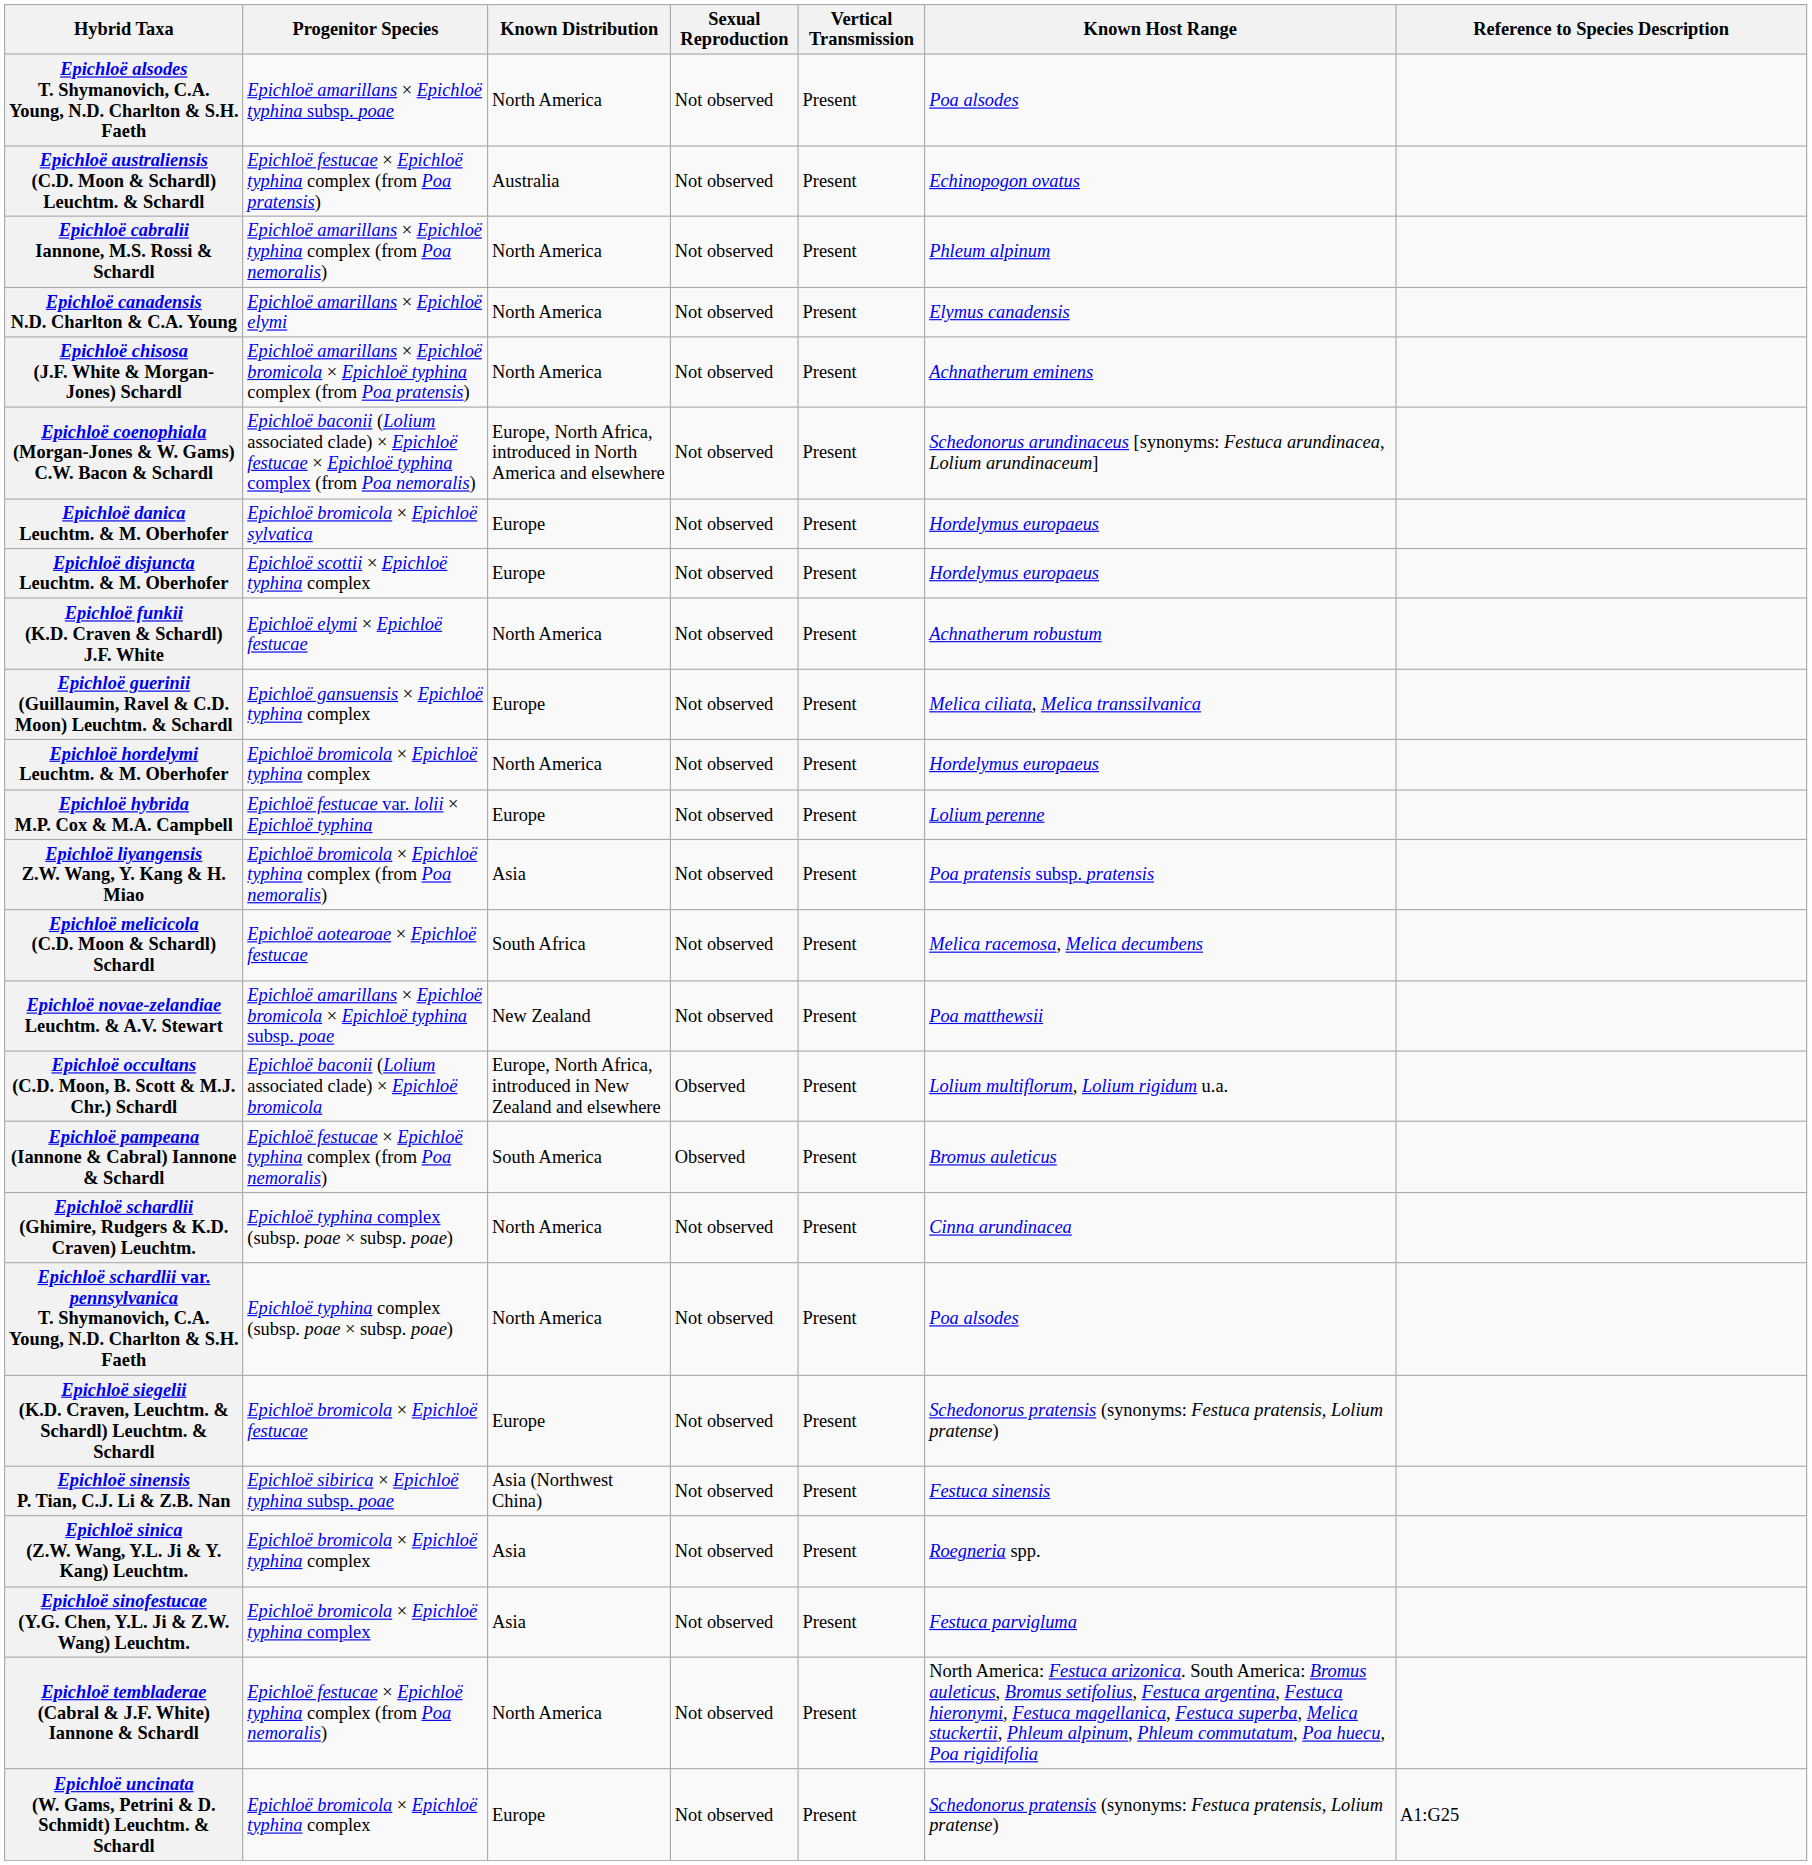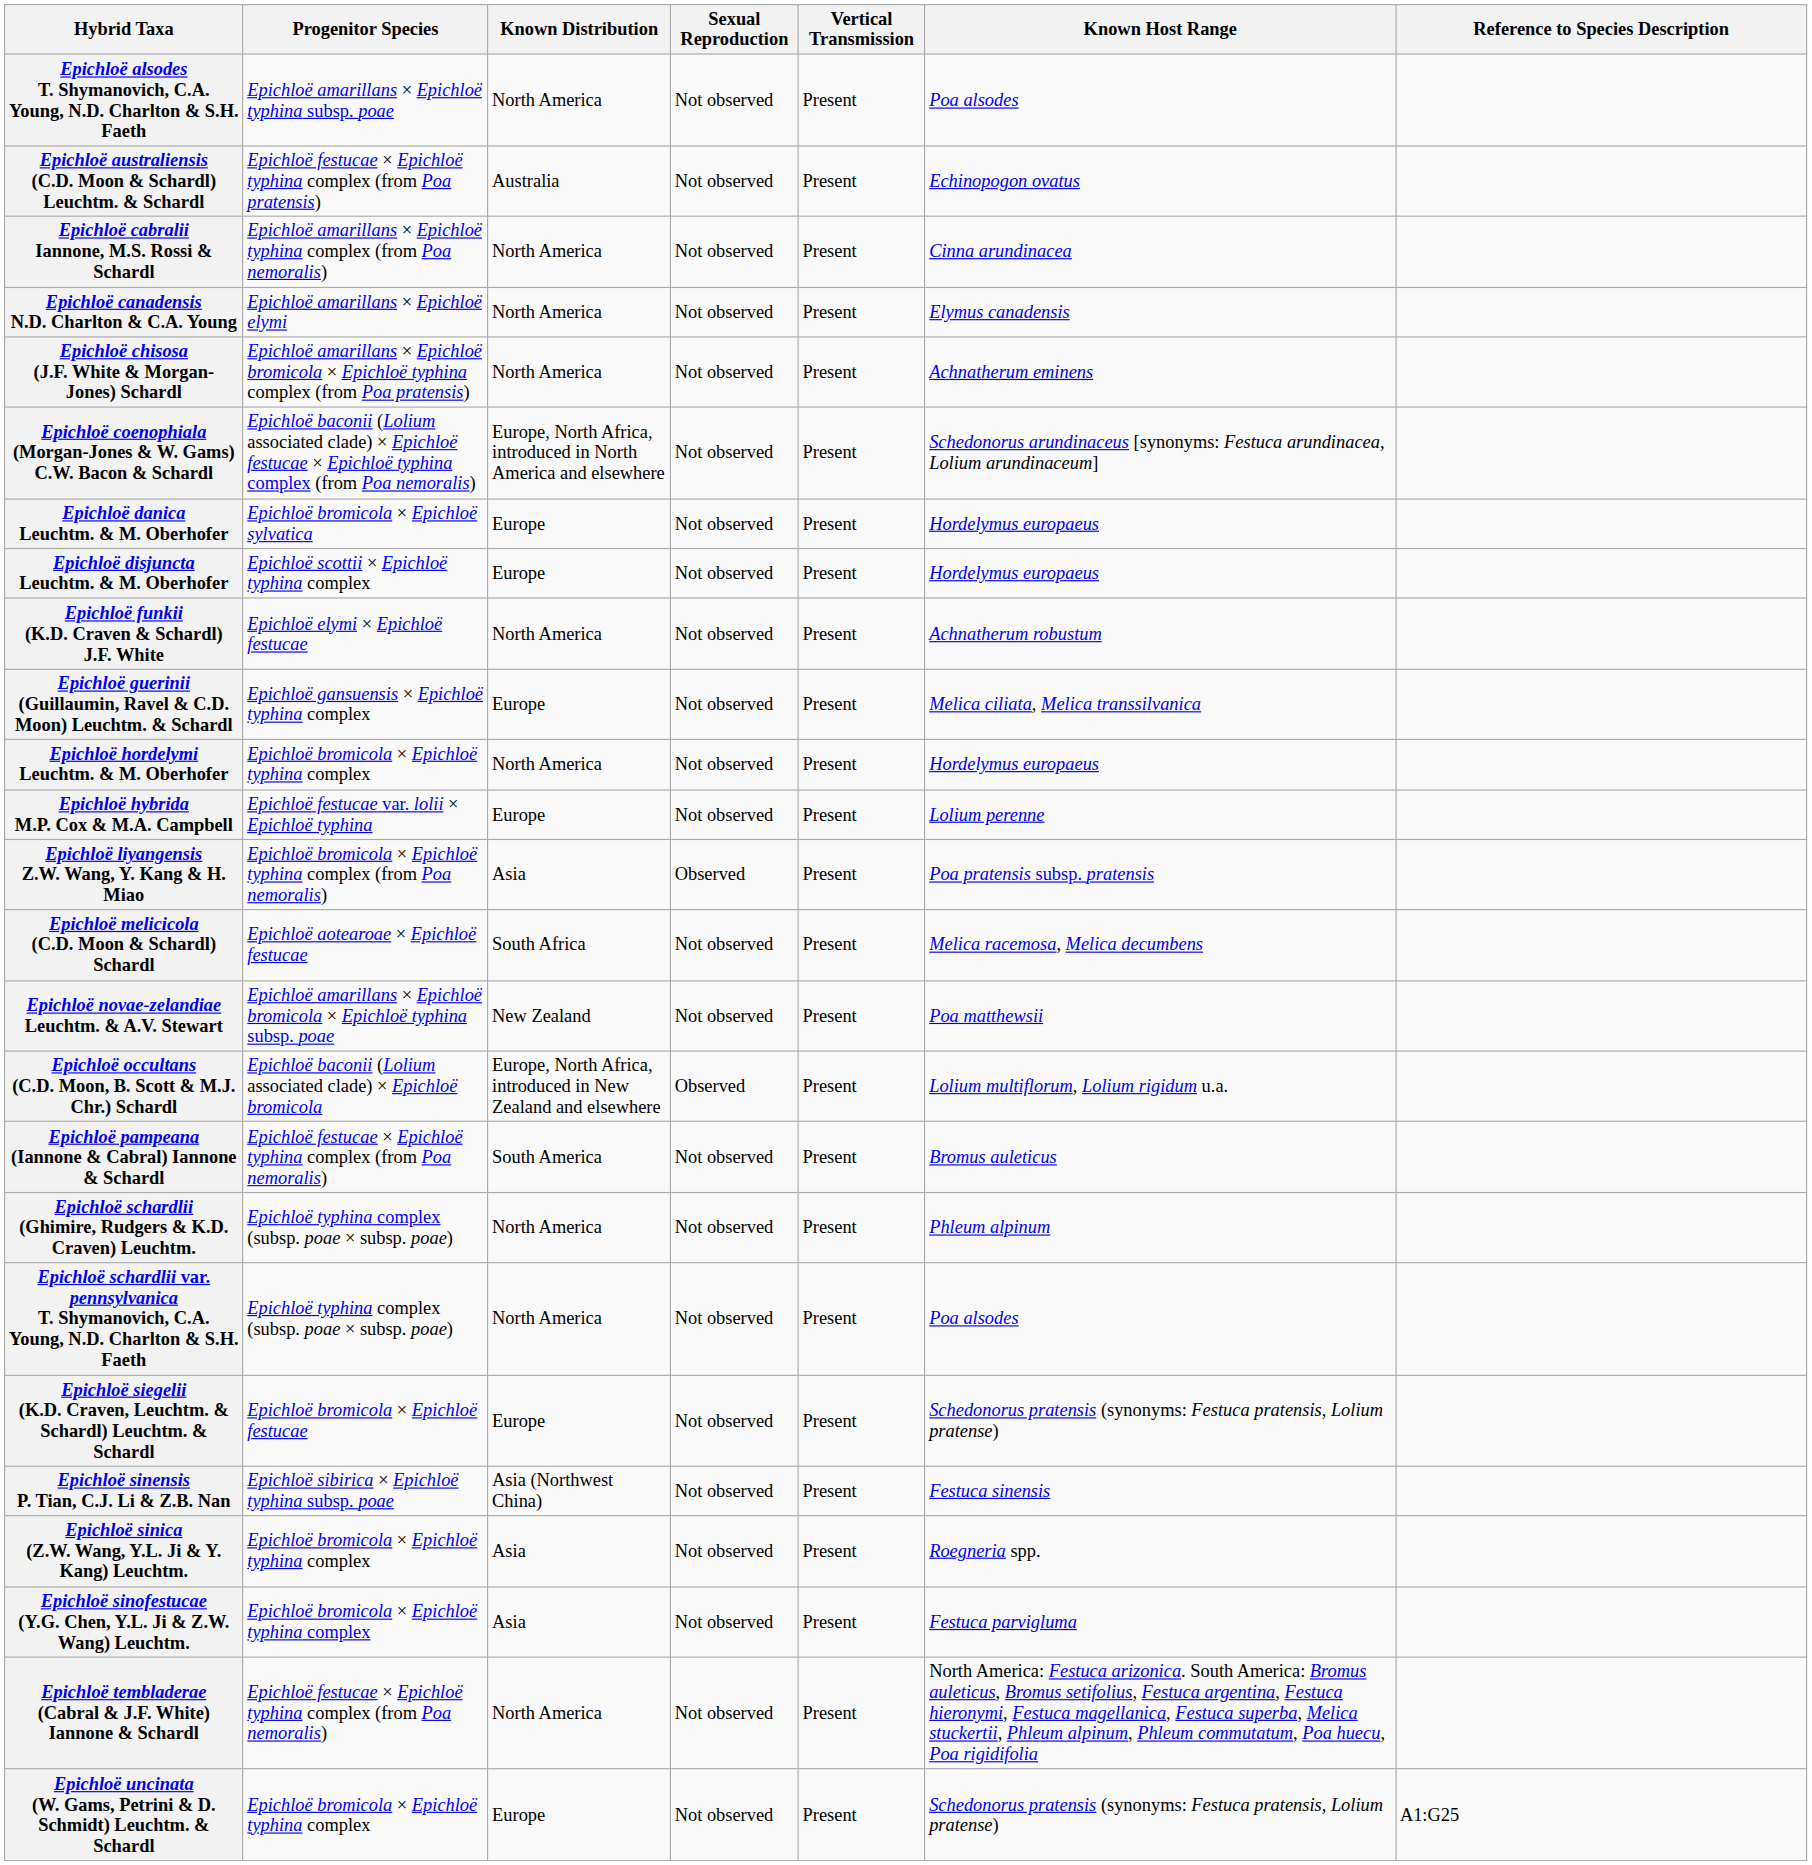 <table class="wikitable collapsible sortable">
 <tr>
 <th scope="col" style="width: 200px;">Hybrid Taxa</th>
 <th>Progenitor Species</th>
 <th>Known Distribution</th>
 <th>Sexual Reproduction</th>
 <th>Vertical Transmission</th>
 <th>Known Host Range</th>
 <th scope="col" style="width: 350px;">Reference to Species Description</th>
 </tr>
 <tr>
 <th><strong><em><a href='#'>Epichloë alsodes</a></em></strong><br>T. Shymanovich, C.A. Young, N.D. Charlton & S.H. Faeth</th>
 <td><em><a href='#'>Epichloë amarillans</a></em> × <a href='#'><em>Epichloë typhina</em> subsp. <em>poae</em></a></td>
 <td>North America</td>
 <td>Not observed</td>
 <td>Present</td>
 <td><em><a href='#'>Poa alsodes</a></em></td>
 <td></td>
 </tr>
 <tr>
 <th><strong><em><a href='#'>Epichloë australiensis</a></em></strong><br>(C.D. Moon & Schardl) Leuchtm. & Schardl</th>
 <td><em><a href='#'>Epichloë festucae</a></em> × <em><a href='#'>Epichloë typhina</a></em> complex (from <em><a href='#'>Poa pratensis</a></em>)</td>
 <td>Australia</td>
 <td>Not observed</td>
 <td>Present</td>
 <td><em><a href='#'>Echinopogon ovatus</a></em></td>
 <td></td>
 </tr>
 <tr>
 <th><strong><em><a href='#'>Epichloë cabralii</a></em></strong><br>Iannone, M.S. Rossi & Schardl</th>
 <td><em><a href='#'>Epichloë amarillans</a></em> × <em><a href='#'>Epichloë typhina</a></em> complex (from <em><a href='#'>Poa nemoralis</a></em>)</td>
 <td>North America</td>
 <td>Not observed</td>
 <td>Present</td>
-<td><em><a href='#'>Phleum alpinum</a></em></td>
+<td><em><a href='#'>Cinna arundinacea</a></em></td>
 <td></td>
 </tr>
 <tr>
 <th><strong><em><a href='#'>Epichloë canadensis</a></em></strong><br>N.D. Charlton & C.A. Young</th>
 <td><em><a href='#'>Epichloë amarillans</a></em> × <em><a href='#'>Epichloë elymi</a></em></td>
 <td>North America</td>
 <td>Not observed</td>
 <td>Present</td>
 <td><em><a href='#'>Elymus canadensis</a></em></td>
 <td></td>
 </tr>
 <tr>
 <th><strong><em><a href='#'>Epichloë chisosa</a></em></strong><br>(J.F. White & Morgan-Jones) Schardl</th>
 <td><em><a href='#'>Epichloë amarillans</a></em> × <em><a href='#'>Epichloë bromicola</a></em> × <em><a href='#'>Epichloë typhina</a></em> complex (from <em><a href='#'>Poa pratensis</a></em>)</td>
 <td>North America</td>
 <td>Not observed</td>
 <td>Present</td>
 <td><em><a href='#'>Achnatherum eminens</a></em></td>
 <td></td>
 </tr>
 <tr>
 <th><strong><em><a href='#'>Epichloë coenophiala</a></em></strong><br>(Morgan-Jones & W. Gams) C.W. Bacon & Schardl</th>
 <td><em><a href='#'>Epichloë baconii</a></em> (<em><a href='#'>Lolium</a></em> associated clade) × <em><a href='#'>Epichloë festucae</a></em> × <a href='#'><em>Epichloë typhina</em> complex</a> (from <em><a href='#'>Poa nemoralis</a></em>)</td>
 <td>Europe, North Africa, introduced in North America and elsewhere</td>
 <td>Not observed</td>
 <td>Present</td>
 <td><a href='#'><em>Schedonorus arundinaceus</em></a> [synonyms: <em>Festuca arundinacea</em>, <em>Lolium arundinaceum</em>]</td>
 <td></td>
 </tr>
 <tr>
 <th><strong><em><a href='#'>Epichloë danica</a></em></strong><br>Leuchtm. & M. Oberhofer</th>
 <td><em><a href='#'>Epichloë bromicola</a></em> × <em><a href='#'>Epichloë sylvatica</a></em></td>
 <td>Europe</td>
 <td>Not observed</td>
 <td>Present</td>
 <td><em><a href='#'>Hordelymus europaeus</a></em></td>
 <td></td>
 </tr>
 <tr>
 <th><strong><em><a href='#'>Epichloë disjuncta</a></em></strong><br>Leuchtm. & M. Oberhofer</th>
 <td><em><a href='#'>Epichloë scottii</a></em> × <em><a href='#'>Epichloë typhina</a></em> complex</td>
 <td>Europe</td>
 <td>Not observed</td>
 <td>Present</td>
 <td><em><a href='#'>Hordelymus europaeus</a></em></td>
 <td></td>
 </tr>
 <tr>
 <th><strong><em><a href='#'>Epichloë funkii</a></em></strong><br>(K.D. Craven & Schardl) J.F. White</th>
 <td><em><a href='#'>Epichloë elymi</a></em> × <em><a href='#'>Epichloë festucae</a></em></td>
 <td>North America</td>
 <td>Not observed</td>
 <td>Present</td>
 <td><em><a href='#'>Achnatherum robustum</a></em></td>
 <td></td>
 </tr>
 <tr>
 <th><strong><em><a href='#'>Epichloë guerinii</a></em></strong><br>(Guillaumin, Ravel & C.D. Moon) Leuchtm. & Schardl</th>
 <td><em><a href='#'>Epichloë gansuensis</a></em> × <em><a href='#'>Epichloë typhina</a></em> complex</td>
 <td>Europe</td>
 <td>Not observed</td>
 <td>Present</td>
 <td><em><a href='#'>Melica ciliata</a></em>, <em><a href='#'>Melica transsilvanica</a></em></td>
 <td></td>
 </tr>
 <tr>
 <th><strong><em><a href='#'>Epichloë hordelymi</a></em></strong><br>Leuchtm. & M. Oberhofer</th>
 <td><em><a href='#'>Epichloë bromicola</a></em> × <em><a href='#'>Epichloë typhina</a></em> complex</td>
 <td>North America</td>
 <td>Not observed</td>
 <td>Present</td>
 <td><em><a href='#'>Hordelymus europaeus</a></em></td>
 <td></td>
 </tr>
 <tr>
 <th><strong><em><a href='#'>Epichloë hybrida</a></em></strong><br>M.P. Cox & M.A. Campbell</th>
 <td><a href='#'><em>Epichloë festucae</em> var. <em>lolii</em></a> × <em><a href='#'>Epichloë typhina</a></em></td>
 <td>Europe</td>
 <td>Not observed</td>
 <td>Present</td>
 <td><em><a href='#'>Lolium perenne</a></em></td>
 <td></td>
 </tr>
 <tr>
 <th><strong><em><a href='#'>Epichloë liyangensis</a></em></strong><br>Z.W. Wang, Y. Kang & H. Miao</th>
 <td><em><a href='#'>Epichloë bromicola</a></em> × <em><a href='#'>Epichloë typhina</a></em> complex (from <em><a href='#'>Poa nemoralis</a></em>)</td>
 <td>Asia</td>
-<td>Not observed</td>
+<td>Observed</td>
 <td>Present</td>
 <td><a href='#'><em>Poa pratensis</em> subsp. <em>pratensis</em></a></td>
 <td></td>
 </tr>
 <tr>
 <th><strong><em><a href='#'>Epichloë melicicola</a></em></strong><br>(C.D. Moon & Schardl) Schardl</th>
 <td><em><a href='#'>Epichloë aotearoae</a></em> × <em><a href='#'>Epichloë festucae</a></em></td>
 <td>South Africa</td>
 <td>Not observed</td>
 <td>Present</td>
 <td><em><a href='#'>Melica racemosa</a></em>, <em><a href='#'>Melica decumbens</a></em></td>
 <td></td>
 </tr>
 <tr>
 <th><strong><em><a href='#'>Epichloë novae-zelandiae</a></em></strong><br>Leuchtm. & A.V. Stewart</th>
 <td><em><a href='#'>Epichloë amarillans</a></em> × <em><a href='#'>Epichloë bromicola</a></em> × <a href='#'><em>Epichloë typhina</em> subsp. <em>poae</em></a></td>
 <td>New Zealand</td>
 <td>Not observed</td>
 <td>Present</td>
 <td><em><a href='#'>Poa matthewsii</a></em></td>
 <td></td>
 </tr>
 <tr>
 <th><strong><em><a href='#'>Epichloë occultans</a></em></strong><br>(C.D. Moon, B. Scott & M.J. Chr.) Schardl</th>
 <td><em><a href='#'>Epichloë baconii</a></em> (<em><a href='#'>Lolium</a></em> associated clade) × <em><a href='#'>Epichloë bromicola</a></em></td>
 <td>Europe, North Africa, introduced in New Zealand and elsewhere</td>
 <td>Observed</td>
 <td>Present</td>
 <td><a href='#'><em>Lolium multiflorum</em></a>, <em><a href='#'>Lolium rigidum</a></em> u.a.</td>
 <td></td>
 </tr>
 <tr>
 <th><strong><em><a href='#'>Epichloë pampeana</a></em></strong><br>(Iannone & Cabral) Iannone & Schardl</th>
 <td><em><a href='#'>Epichloë festucae</a></em> × <em><a href='#'>Epichloë typhina</a></em> complex (from <em><a href='#'>Poa nemoralis</a></em>)</td>
 <td>South America</td>
-<td>Observed</td>
+<td>Not observed</td>
 <td>Present</td>
 <td><em><a href='#'>Bromus auleticus</a></em></td>
 <td></td>
 </tr>
 <tr>
 <th><strong><em><a href='#'>Epichloë schardlii</a></em></strong><br>(Ghimire, Rudgers & K.D. Craven) Leuchtm.</th>
 <td><a href='#'><em>Epichloë typhina</em> complex</a> (subsp. <em>poae</em> × subsp. <em>poae</em>)</td>
 <td>North America</td>
 <td>Not observed</td>
 <td>Present</td>
-<td><em><a href='#'>Cinna arundinacea</a></em></td>
+<td><em><a href='#'>Phleum alpinum</a></em></td>
 <td></td>
 </tr>
 <tr>
 <th><a href='#'><strong><em>Epichloë schardlii</em></strong> <strong>var.</strong> <strong><em>pennsylvanica</em></strong></a><br>T. Shymanovich, C.A. Young, N.D. Charlton & S.H. Faeth</th>
 <td><em><a href='#'>Epichloë typhina</a></em> complex (subsp. <em>poae</em> × subsp. <em>poae</em>)</td>
 <td>North America</td>
 <td>Not observed</td>
 <td>Present</td>
 <td><em><a href='#'>Poa alsodes</a></em></td>
 <td></td>
 </tr>
 <tr>
 <th><strong><em><a href='#'>Epichloë siegelii</a></em></strong><br>(K.D. Craven, Leuchtm. & Schardl) Leuchtm. & Schardl</th>
 <td><em><a href='#'>Epichloë bromicola</a></em> × <em><a href='#'>Epichloë festucae</a></em></td>
 <td>Europe</td>
 <td>Not observed</td>
 <td>Present</td>
 <td><a href='#'><em>Schedonorus pratensis</em></a> (synonyms: <em>Festuca pratensis</em>, <em>Lolium pratense</em>)</td>
 <td></td>
 </tr>
 <tr>
 <th><strong><em><a href='#'>Epichloë sinensis</a></em></strong><br>P. Tian, C.J. Li & Z.B. Nan</th>
 <td><em><a href='#'>Epichloë sibirica</a></em> × <a href='#'><em>Epichloë typhina</em> subsp. <em>poae</em></a></td>
 <td>Asia (Northwest China)</td>
 <td>Not observed</td>
 <td>Present</td>
 <td><a href='#'><em>Festuca sinensis</em></a></td>
 <td></td>
 </tr>
 <tr>
 <th><strong><em><a href='#'>Epichloë sinica</a></em></strong><br>(Z.W. Wang, Y.L. Ji & Y. Kang) Leuchtm.</th>
 <td><em><a href='#'>Epichloë bromicola</a></em> × <em><a href='#'>Epichloë typhina</a></em> complex</td>
 <td>Asia</td>
 <td>Not observed</td>
 <td>Present</td>
 <td><a href='#'><em>Roegneria</em></a> spp.</td>
 <td></td>
 </tr>
 <tr>
 <th><strong><em><a href='#'>Epichloë sinofestucae</a></em></strong><br>(Y.G. Chen, Y.L. Ji & Z.W. Wang) Leuchtm.</th>
 <td><em><a href='#'>Epichloë bromicola</a></em> × <a href='#'><em>Epichloë typhina</em> complex</a></td>
 <td>Asia</td>
 <td>Not observed</td>
 <td>Present</td>
 <td><em><a href='#'>Festuca parvigluma</a></em></td>
 <td></td>
 </tr>
 <tr>
 <th><strong><em><a href='#'>Epichloë tembladerae</a></em></strong><br>(Cabral & J.F. White) Iannone & Schardl</th>
 <td><em><a href='#'>Epichloë festucae</a></em> × <em><a href='#'>Epichloë typhina</a></em> complex (from <em><a href='#'>Poa nemoralis</a></em>)</td>
 <td>North America</td>
 <td>Not observed</td>
 <td>Present</td>
 <td>North America: <em><a href='#'>Festuca arizonica</a></em>. South America: <em><a href='#'>Bromus auleticus</a></em>, <em><a href='#'>Bromus setifolius</a></em>, <em><a href='#'>Festuca argentina</a></em>, <em><a href='#'>Festuca hieronymi</a></em>, <em><a href='#'>Festuca magellanica</a></em>, <em><a href='#'>Festuca superba</a></em>, <em><a href='#'>Melica stuckertii</a></em>, <em><a href='#'>Phleum alpinum</a></em>, <em><a href='#'>Phleum commutatum</a></em>, <em><a href='#'>Poa huecu</a></em>, <em><a href='#'>Poa rigidifolia</a></em></td>
 <td></td>
 </tr>
 <tr>
 <th><strong><em><a href='#'>Epichloë uncinata</a></em></strong><br>(W. Gams, Petrini & D. Schmidt) Leuchtm. & Schardl</th>
 <td><em><a href='#'>Epichloë bromicola</a></em> × <em><a href='#'>Epichloë typhina</a></em> complex</td>
 <td>Europe</td>
 <td>Not observed</td>
 <td>Present</td>
 <td><a href='#'><em>Schedonorus pratensis</em></a> (synonyms: <em>Festuca pratensis</em>, <em>Lolium pratense</em>)</td>
 <td>A1:G25</td>
 </tr>
 </table>
